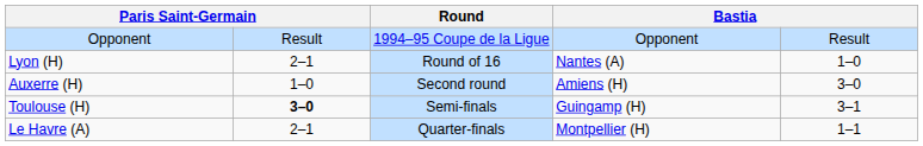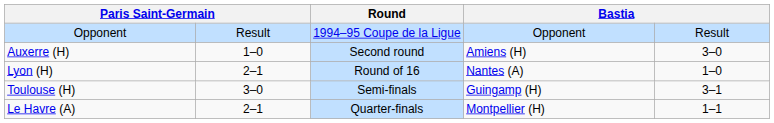 <table class="wikitable" style="text-align:center; white-space:nowrap;">
 <tr>
 <th colspan="2"><a href='#'>Paris Saint-Germain</a></th>
 <th>Round</th>
 <th colspan="2"><a href='#'>Bastia</a></th>
 </tr>
 <tr style="background:#C1E0FF;">
 <td style="width:25%;">Opponent</td>
 <td style="width:15%;">Result</td>
 <td><a href='#'>1994–95 Coupe de la Ligue</a></td>
 <td style="width:25%;">Opponent</td>
 <td style="width:15%;">Result</td>
 </tr>
 <tr>
+<td style="text-align:left"><a href='#'>Auxerre</a> (H)</td>
+<td>1–0</td>
+<td style="background:#C1E0FF;">Second round</td>
+<td style="text-align:left"><a href='#'>Amiens</a> (H)</td>
+<td>3–0</td>
+</tr>
+<tr>
 <td style="text-align:left"><a href='#'>Lyon</a> (H)</td>
 <td>2–1</td>
 <td style="background:#C1E0FF;">Round of 16</td>
 <td style="text-align:left"><a href='#'>Nantes</a> (A)</td>
 <td>1–0 </td>
 </tr>
 <tr>
-<td style="text-align:left"><a href='#'>Auxerre</a> (H)</td>
-<td>1–0</td>
-<td style="background:#C1E0FF;">Second round</td>
-<td style="text-align:left"><a href='#'>Amiens</a> (H)</td>
+<td style="text-align:left"><a href='#'>Toulouse</a> (H)</td>
 <td>3–0</td>
-</tr>
-<tr>
-<td style="text-align:left"><a href='#'>Toulouse</a> (H)</td>
-<td><strong>3–0</strong></td>
 <td style="background:#C1E0FF;">Semi-finals</td>
 <td style="text-align:left"><a href='#'>Guingamp</a> (H)</td>
 <td>3–1</td>
 </tr>
 <tr>
 <td style="text-align:left"><a href='#'>Le Havre</a> (A)</td>
 <td>2–1</td>
 <td style="background:#C1E0FF;">Quarter-finals</td>
 <td style="text-align:left"><a href='#'>Montpellier</a> (H)</td>
 <td>1–1  </td>
 </tr>
 </table>
